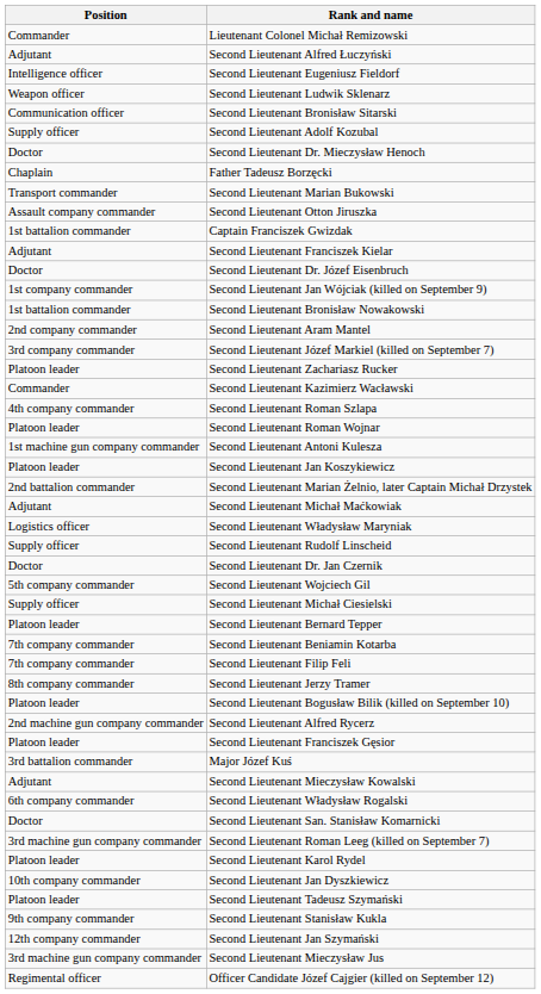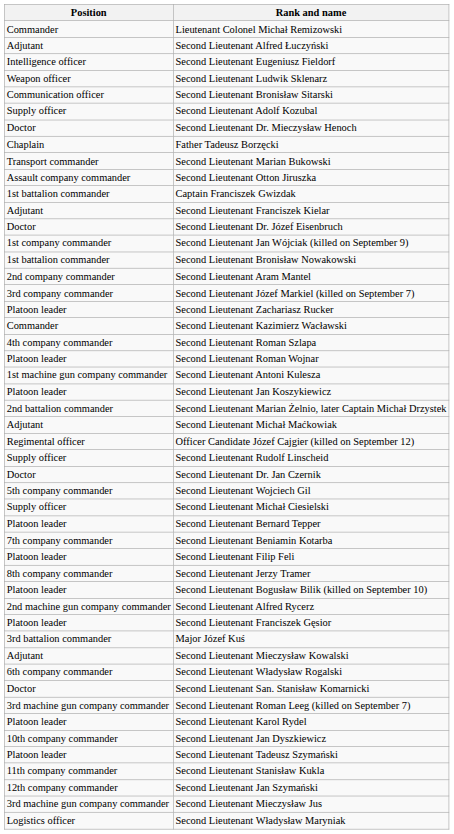 <table class="wikitable">
 <tr>
 <th>Position</th>
 <th>Rank and name</th>
 </tr>
 <tr>
 <td>Commander</td>
 <td>Lieutenant Colonel Michał Remizowski</td>
 </tr>
 <tr>
 <td>Adjutant</td>
 <td>Second Lieutenant Alfred Łuczyński</td>
 </tr>
 <tr>
 <td>Intelligence officer</td>
 <td>Second Lieutenant Eugeniusz Fieldorf</td>
 </tr>
 <tr>
 <td>Weapon officer</td>
 <td>Second Lieutenant Ludwik Sklenarz</td>
 </tr>
 <tr>
 <td>Communication officer</td>
 <td>Second Lieutenant Bronisław Sitarski</td>
 </tr>
 <tr>
 <td>Supply officer</td>
 <td>Second Lieutenant Adolf Kozubal</td>
 </tr>
 <tr>
 <td>Doctor</td>
 <td>Second Lieutenant Dr. Mieczysław Henoch</td>
 </tr>
 <tr>
 <td>Chaplain</td>
 <td>Father Tadeusz Borzęcki</td>
 </tr>
 <tr>
 <td>Transport commander</td>
 <td>Second Lieutenant Marian Bukowski</td>
 </tr>
 <tr>
 <td>Assault company commander</td>
 <td>Second Lieutenant Otton Jiruszka</td>
 </tr>
 <tr>
 <td>1st battalion commander</td>
 <td>Captain Franciszek Gwizdak</td>
 </tr>
 <tr>
 <td>Adjutant</td>
 <td>Second Lieutenant Franciszek Kielar</td>
 </tr>
 <tr>
 <td>Doctor</td>
 <td>Second Lieutenant Dr. Józef Eisenbruch</td>
 </tr>
 <tr>
 <td>1st company commander</td>
 <td>Second Lieutenant Jan Wójciak (killed on September 9)</td>
 </tr>
 <tr>
 <td>1st battalion commander</td>
 <td>Second Lieutenant Bronisław Nowakowski</td>
 </tr>
 <tr>
 <td>2nd company commander</td>
 <td>Second Lieutenant Aram Mantel</td>
 </tr>
 <tr>
 <td>3rd company commander</td>
 <td>Second Lieutenant Józef Markiel (killed on September 7)</td>
 </tr>
 <tr>
 <td>Platoon leader</td>
 <td>Second Lieutenant Zachariasz Rucker</td>
 </tr>
 <tr>
 <td>Commander</td>
 <td>Second Lieutenant Kazimierz Wacławski</td>
 </tr>
 <tr>
 <td>4th company commander</td>
 <td>Second Lieutenant Roman Szlapa</td>
 </tr>
 <tr>
 <td>Platoon leader</td>
 <td>Second Lieutenant Roman Wojnar</td>
 </tr>
 <tr>
 <td>1st machine gun company commander</td>
 <td>Second Lieutenant Antoni Kulesza</td>
 </tr>
 <tr>
 <td>Platoon leader</td>
 <td>Second Lieutenant Jan Koszykiewicz</td>
 </tr>
 <tr>
 <td>2nd battalion commander</td>
 <td>Second Lieutenant Marian Żelnio, later Captain Michał Drzystek</td>
 </tr>
 <tr>
 <td>Adjutant</td>
 <td>Second Lieutenant Michał Maćkowiak</td>
 </tr>
 <tr>
-<td>Logistics officer</td>
-<td>Second Lieutenant Władysław Maryniak</td>
+<td>Regimental officer</td>
+<td>Officer Candidate Józef Cajgier (killed on September 12)</td>
 </tr>
 <tr>
 <td>Supply officer</td>
 <td>Second Lieutenant Rudolf Linscheid</td>
 </tr>
 <tr>
 <td>Doctor</td>
 <td>Second Lieutenant Dr. Jan Czernik</td>
 </tr>
 <tr>
 <td>5th company commander</td>
 <td>Second Lieutenant Wojciech Gil</td>
 </tr>
 <tr>
 <td>Supply officer</td>
 <td>Second Lieutenant Michał Ciesielski</td>
 </tr>
 <tr>
 <td>Platoon leader</td>
 <td>Second Lieutenant Bernard Tepper</td>
 </tr>
 <tr>
 <td>7th company commander</td>
 <td>Second Lieutenant Beniamin Kotarba</td>
 </tr>
 <tr>
-<td>7th company commander</td>
+<td>Platoon leader</td>
 <td>Second Lieutenant Filip Feli</td>
 </tr>
 <tr>
 <td>8th company commander</td>
 <td>Second Lieutenant Jerzy Tramer</td>
 </tr>
 <tr>
 <td>Platoon leader</td>
 <td>Second Lieutenant Bogusław Bilik (killed on September 10)</td>
 </tr>
 <tr>
 <td>2nd machine gun company commander</td>
 <td>Second Lieutenant Alfred Rycerz</td>
 </tr>
 <tr>
 <td>Platoon leader</td>
 <td>Second Lieutenant Franciszek Gęsior</td>
 </tr>
 <tr>
 <td>3rd battalion commander</td>
 <td>Major Józef Kuś</td>
 </tr>
 <tr>
 <td>Adjutant</td>
 <td>Second Lieutenant Mieczysław Kowalski</td>
 </tr>
 <tr>
 <td>6th company commander</td>
 <td>Second Lieutenant Władysław Rogalski</td>
 </tr>
 <tr>
 <td>Doctor</td>
 <td>Second Lieutenant San. Stanisław Komarnicki</td>
 </tr>
 <tr>
 <td>3rd machine gun company commander</td>
 <td>Second Lieutenant Roman Leeg (killed on September 7)</td>
 </tr>
 <tr>
 <td>Platoon leader</td>
 <td>Second Lieutenant Karol Rydel</td>
 </tr>
 <tr>
 <td>10th company commander</td>
 <td>Second Lieutenant Jan Dyszkiewicz</td>
 </tr>
 <tr>
 <td>Platoon leader</td>
 <td>Second Lieutenant Tadeusz Szymański</td>
 </tr>
 <tr>
-<td>9th company commander</td>
+<td>11th company commander</td>
 <td>Second Lieutenant Stanisław Kukla</td>
 </tr>
 <tr>
 <td>12th company commander</td>
 <td>Second Lieutenant Jan Szymański</td>
 </tr>
 <tr>
 <td>3rd machine gun company commander</td>
 <td>Second Lieutenant Mieczysław Jus</td>
 </tr>
 <tr>
-<td>Regimental officer</td>
-<td>Officer Candidate Józef Cajgier (killed on September 12)</td>
+<td>Logistics officer</td>
+<td>Second Lieutenant Władysław Maryniak</td>
 </tr>
 </table>
